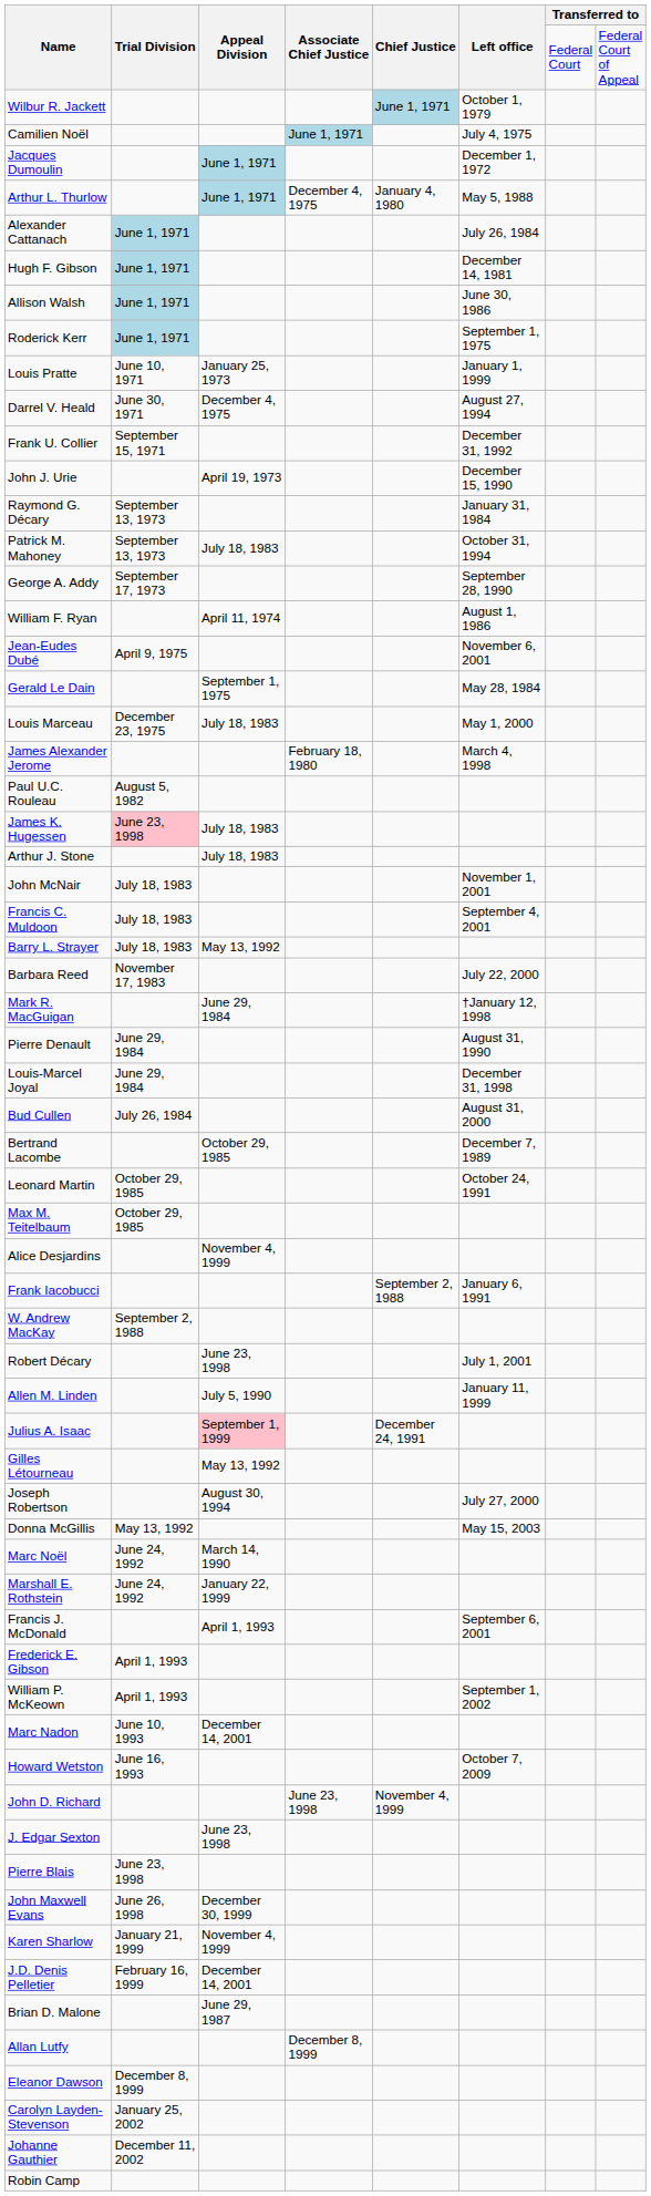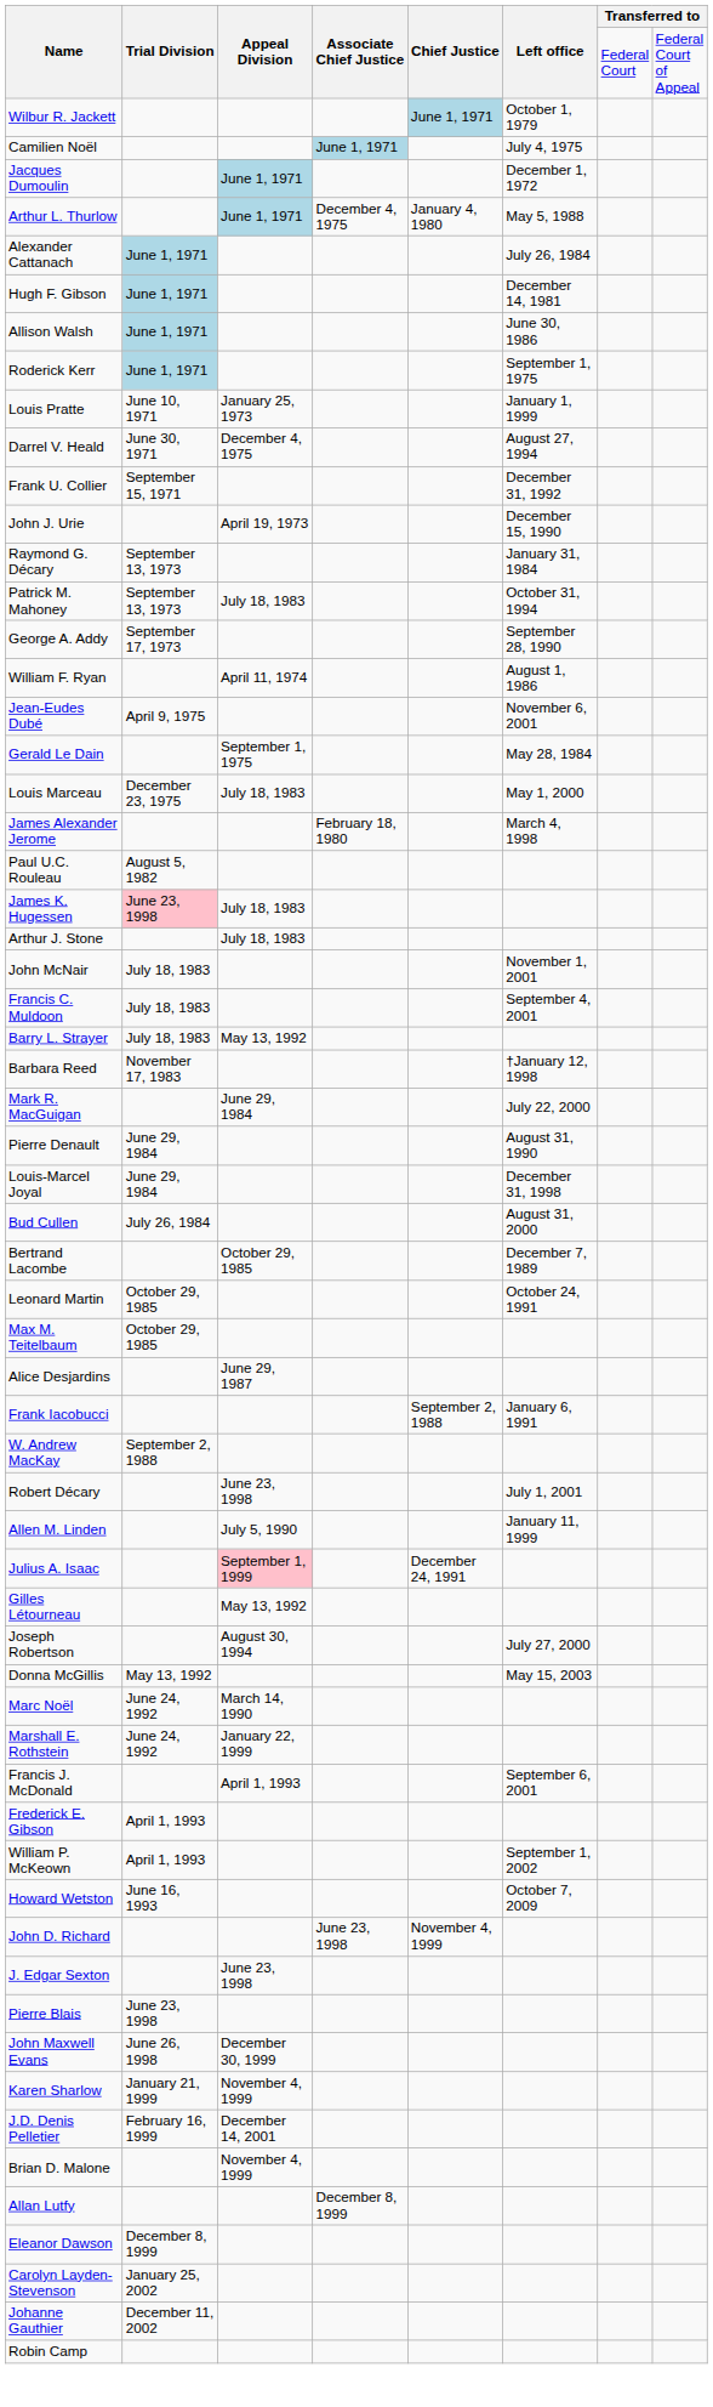 <table class="wikitable">
 <tr>
 <th width = 125 rowspan = 2>Name</th>
 <th width = 100 rowspan = 2>Trial Division</th>
 <th width = 100 rowspan = 2>Appeal Division</th>
 <th width = 100 rowspan = 2>Associate Chief Justice</th>
 <th width = 100 rowspan = 2>Chief Justice</th>
 <th width = 100 rowspan = 2>Left office</th>
 <th colspan = 2>Transferred to</th>
 </tr>
 <tr>
 <td width = 50><a href='#'>Federal Court</a></td>
 <td width = 50><a href='#'>Federal Court of Appeal</a></td>
 </tr>
 <tr>
 <td><a href='#'>Wilbur R. Jackett</a></td>
 <td></td>
 <td></td>
 <td></td>
 <td style="background:lightblue;">June 1, 1971</td>
 <td>October 1, 1979</td>
 <td></td>
 <td></td>
 </tr>
 <tr>
 <td>Camilien Noël</td>
 <td></td>
 <td></td>
 <td style="background:lightblue;">June 1, 1971</td>
 <td></td>
 <td>July 4, 1975</td>
 <td></td>
 <td></td>
 </tr>
 <tr>
 <td><a href='#'>Jacques Dumoulin</a></td>
 <td></td>
 <td style="background:lightblue;">June 1, 1971</td>
 <td></td>
 <td></td>
 <td>December 1, 1972</td>
 <td></td>
 <td></td>
 </tr>
 <tr>
 <td><a href='#'>Arthur L. Thurlow</a></td>
 <td></td>
 <td style="background:lightblue;">June 1, 1971</td>
 <td>December 4, 1975</td>
 <td>January 4, 1980</td>
 <td>May 5, 1988</td>
 <td></td>
 <td></td>
 </tr>
 <tr>
 <td>Alexander Cattanach</td>
 <td style="background:lightblue;">June 1, 1971</td>
 <td></td>
 <td></td>
 <td></td>
 <td>July 26, 1984</td>
 <td></td>
 <td></td>
 </tr>
 <tr>
 <td>Hugh F. Gibson</td>
 <td style="background:lightblue;">June 1, 1971</td>
 <td></td>
 <td></td>
 <td></td>
 <td>December 14, 1981</td>
 <td></td>
 <td></td>
 </tr>
 <tr>
 <td>Allison Walsh</td>
 <td style="background:lightblue;">June 1, 1971</td>
 <td></td>
 <td></td>
 <td></td>
 <td>June 30, 1986</td>
 <td></td>
 <td></td>
 </tr>
 <tr>
 <td>Roderick Kerr</td>
 <td style="background:lightblue;">June 1, 1971</td>
 <td></td>
 <td></td>
 <td></td>
 <td>September 1, 1975</td>
 <td></td>
 <td></td>
 </tr>
 <tr>
 <td>Louis Pratte</td>
 <td>June 10, 1971</td>
 <td>January 25, 1973</td>
 <td></td>
 <td></td>
 <td>January 1, 1999</td>
 <td></td>
 <td></td>
 </tr>
 <tr>
 <td>Darrel V. Heald</td>
 <td>June 30, 1971</td>
 <td>December 4, 1975</td>
 <td></td>
 <td></td>
 <td>August 27, 1994</td>
 <td></td>
 <td></td>
 </tr>
 <tr>
 <td>Frank U. Collier</td>
 <td>September 15, 1971</td>
 <td></td>
 <td></td>
 <td></td>
 <td>December 31, 1992</td>
 <td></td>
 <td></td>
 </tr>
 <tr>
 <td>John J. Urie</td>
 <td></td>
 <td>April 19, 1973</td>
 <td></td>
 <td></td>
 <td>December 15, 1990</td>
 <td></td>
 <td></td>
 </tr>
 <tr>
 <td>Raymond G. Décary</td>
 <td>September 13, 1973</td>
 <td></td>
 <td></td>
 <td></td>
 <td>January 31, 1984</td>
 <td></td>
 <td></td>
 </tr>
 <tr>
 <td>Patrick M. Mahoney</td>
 <td>September 13, 1973</td>
 <td>July 18, 1983</td>
 <td></td>
 <td></td>
 <td>October 31, 1994</td>
 <td></td>
 <td></td>
 </tr>
 <tr>
 <td>George A. Addy</td>
 <td>September 17, 1973</td>
 <td></td>
 <td></td>
 <td></td>
 <td>September 28, 1990</td>
 <td></td>
 <td></td>
 </tr>
 <tr>
 <td>William F. Ryan</td>
 <td></td>
 <td>April 11, 1974</td>
 <td></td>
 <td></td>
 <td>August 1, 1986</td>
 <td></td>
 <td></td>
 </tr>
 <tr>
 <td><a href='#'>Jean-Eudes Dubé</a></td>
 <td>April 9, 1975</td>
 <td></td>
 <td></td>
 <td></td>
 <td>November 6, 2001</td>
 <td></td>
 <td></td>
 </tr>
 <tr>
 <td><a href='#'>Gerald Le Dain</a></td>
 <td></td>
 <td>September 1, 1975</td>
 <td></td>
 <td></td>
 <td>May 28, 1984</td>
 <td></td>
 <td></td>
 </tr>
 <tr>
 <td>Louis Marceau</td>
 <td>December 23, 1975</td>
 <td>July 18, 1983</td>
 <td></td>
 <td></td>
 <td>May 1, 2000</td>
 <td></td>
 <td></td>
 </tr>
 <tr>
 <td><a href='#'>James Alexander Jerome</a></td>
 <td></td>
 <td></td>
 <td>February 18, 1980</td>
 <td></td>
 <td>March 4, 1998</td>
 <td></td>
 <td></td>
 </tr>
 <tr>
 <td>Paul U.C. Rouleau</td>
 <td>August 5, 1982</td>
 <td></td>
 <td></td>
 <td></td>
 <td></td>
 <td></td>
 <td></td>
 </tr>
 <tr>
 <td><a href='#'>James K. Hugessen</a></td>
 <td style="background:pink;">June 23, 1998</td>
 <td>July 18, 1983</td>
 <td></td>
 <td></td>
 <td></td>
 <td></td>
 <td></td>
 </tr>
 <tr>
 <td>Arthur J. Stone</td>
 <td></td>
 <td>July 18, 1983</td>
 <td></td>
 <td></td>
 <td></td>
 <td></td>
 <td></td>
 </tr>
 <tr>
 <td>John McNair</td>
 <td>July 18, 1983</td>
 <td></td>
 <td></td>
 <td></td>
 <td>November 1, 2001</td>
 <td></td>
 <td></td>
 </tr>
 <tr>
 <td><a href='#'>Francis C. Muldoon</a></td>
 <td>July 18, 1983</td>
 <td></td>
 <td></td>
 <td></td>
 <td>September 4, 2001</td>
 <td></td>
 <td></td>
 </tr>
 <tr>
 <td><a href='#'>Barry L. Strayer</a></td>
 <td>July 18, 1983</td>
 <td>May 13, 1992</td>
 <td></td>
 <td></td>
 <td></td>
 <td></td>
 <td></td>
 </tr>
 <tr>
 <td>Barbara Reed</td>
 <td>November 17, 1983</td>
 <td></td>
 <td></td>
 <td></td>
-<td>July 22, 2000</td>
+<td>†January 12, 1998</td>
 <td></td>
 <td></td>
 </tr>
 <tr>
 <td><a href='#'>Mark R. MacGuigan</a></td>
 <td></td>
 <td>June 29, 1984</td>
 <td></td>
 <td></td>
-<td>†January 12, 1998</td>
+<td>July 22, 2000</td>
 <td></td>
 <td></td>
 </tr>
 <tr>
 <td>Pierre Denault</td>
 <td>June 29, 1984</td>
 <td></td>
 <td></td>
 <td></td>
 <td>August 31, 1990</td>
 <td></td>
 <td></td>
 </tr>
 <tr>
 <td>Louis-Marcel Joyal</td>
 <td>June 29, 1984</td>
 <td></td>
 <td></td>
 <td></td>
 <td>December 31, 1998</td>
 <td></td>
 <td></td>
 </tr>
 <tr>
 <td><a href='#'>Bud Cullen</a></td>
 <td>July 26, 1984</td>
 <td></td>
 <td></td>
 <td></td>
 <td>August 31, 2000</td>
 <td></td>
 <td></td>
 </tr>
 <tr>
 <td>Bertrand Lacombe</td>
 <td></td>
 <td>October 29, 1985</td>
 <td></td>
 <td></td>
 <td>December 7, 1989</td>
 <td></td>
 <td></td>
 </tr>
 <tr>
 <td>Leonard Martin</td>
 <td>October 29, 1985</td>
 <td></td>
 <td></td>
 <td></td>
 <td>October 24, 1991</td>
 <td></td>
 <td></td>
 </tr>
 <tr>
 <td><a href='#'>Max M. Teitelbaum</a></td>
 <td>October 29, 1985</td>
 <td></td>
 <td></td>
 <td></td>
 <td></td>
 <td></td>
 <td></td>
 </tr>
 <tr>
 <td>Alice Desjardins</td>
 <td></td>
-<td>November 4, 1999</td>
+<td>June 29, 1987</td>
 <td></td>
 <td></td>
 <td></td>
 <td></td>
 <td></td>
 </tr>
 <tr>
 <td><a href='#'>Frank Iacobucci</a></td>
 <td></td>
 <td></td>
 <td></td>
 <td>September 2, 1988</td>
 <td>January 6, 1991</td>
 <td></td>
 <td></td>
 </tr>
 <tr>
 <td><a href='#'>W. Andrew MacKay</a></td>
 <td>September 2, 1988</td>
 <td></td>
 <td></td>
 <td></td>
 <td></td>
 <td></td>
 <td></td>
 </tr>
 <tr>
 <td>Robert Décary</td>
 <td></td>
 <td>June 23, 1998</td>
 <td></td>
 <td></td>
 <td>July 1, 2001</td>
 <td></td>
 <td></td>
 </tr>
 <tr>
 <td><a href='#'>Allen M. Linden</a></td>
 <td></td>
 <td>July 5, 1990</td>
 <td></td>
 <td></td>
 <td>January 11, 1999</td>
 <td></td>
 <td></td>
 </tr>
 <tr>
 <td><a href='#'>Julius A. Isaac</a></td>
 <td></td>
 <td style="background:pink;">September 1, 1999</td>
 <td></td>
 <td>December 24, 1991</td>
 <td></td>
 <td></td>
 <td></td>
 </tr>
 <tr>
 <td><a href='#'>Gilles Létourneau</a></td>
 <td></td>
 <td>May 13, 1992</td>
 <td></td>
 <td></td>
 <td></td>
 <td></td>
 <td></td>
 </tr>
 <tr>
 <td>Joseph Robertson</td>
 <td></td>
 <td>August 30, 1994</td>
 <td></td>
 <td></td>
 <td>July 27, 2000</td>
 <td></td>
 <td></td>
 </tr>
 <tr>
 <td>Donna McGillis</td>
 <td>May 13, 1992</td>
 <td></td>
 <td></td>
 <td></td>
 <td>May 15, 2003</td>
 <td></td>
 <td></td>
 </tr>
 <tr>
 <td><a href='#'>Marc Noël</a></td>
 <td>June 24, 1992</td>
 <td>March 14, 1990</td>
 <td></td>
 <td></td>
 <td></td>
 <td></td>
 <td></td>
 </tr>
 <tr>
 <td><a href='#'>Marshall E. Rothstein</a></td>
 <td>June 24, 1992</td>
 <td>January 22, 1999</td>
 <td></td>
 <td></td>
 <td></td>
 <td></td>
 <td></td>
 </tr>
 <tr>
 <td>Francis J. McDonald</td>
 <td></td>
 <td>April 1, 1993</td>
 <td></td>
 <td></td>
 <td>September 6, 2001</td>
 <td></td>
 <td></td>
 </tr>
 <tr>
 <td><a href='#'>Frederick E. Gibson</a></td>
 <td>April 1, 1993</td>
 <td></td>
 <td></td>
 <td></td>
 <td></td>
 <td></td>
 <td></td>
 </tr>
 <tr>
 <td>William P. McKeown</td>
 <td>April 1, 1993</td>
 <td></td>
 <td></td>
 <td></td>
 <td>September 1, 2002</td>
 <td></td>
 <td></td>
 </tr>
 <tr>
-<td><a href='#'>Marc Nadon</a></td>
-<td>June 10, 1993</td>
-<td>December 14, 2001</td>
-<td></td>
-<td></td>
-<td></td>
-<td></td>
-<td></td>
-</tr>
-<tr>
 <td><a href='#'>Howard Wetston</a></td>
 <td>June 16, 1993</td>
 <td></td>
 <td></td>
 <td></td>
 <td>October 7, 2009</td>
 <td></td>
 <td></td>
 </tr>
 <tr>
 <td><a href='#'>John D. Richard</a></td>
 <td></td>
 <td></td>
 <td>June 23, 1998</td>
 <td>November 4, 1999</td>
 <td></td>
 <td></td>
 <td></td>
 </tr>
 <tr>
 <td><a href='#'>J. Edgar Sexton</a></td>
 <td></td>
 <td>June 23, 1998</td>
 <td></td>
 <td></td>
 <td></td>
 <td></td>
 <td></td>
 </tr>
 <tr>
 <td><a href='#'>Pierre Blais</a></td>
 <td>June 23, 1998</td>
 <td></td>
 <td></td>
 <td></td>
 <td></td>
 <td></td>
 <td></td>
 </tr>
 <tr>
 <td><a href='#'>John Maxwell Evans</a></td>
 <td>June 26, 1998</td>
 <td>December 30, 1999</td>
 <td></td>
 <td></td>
 <td></td>
 <td></td>
 <td></td>
 </tr>
 <tr>
 <td><a href='#'>Karen Sharlow</a></td>
 <td>January 21, 1999</td>
 <td>November 4, 1999</td>
 <td></td>
 <td></td>
 <td></td>
 <td></td>
 <td></td>
 </tr>
 <tr>
 <td><a href='#'>J.D. Denis Pelletier</a></td>
 <td>February 16, 1999</td>
 <td>December 14, 2001</td>
 <td></td>
 <td></td>
 <td></td>
 <td></td>
 <td></td>
 </tr>
 <tr>
 <td>Brian D. Malone</td>
 <td></td>
-<td>June 29, 1987</td>
+<td>November 4, 1999</td>
 <td></td>
 <td></td>
 <td></td>
 <td></td>
 <td></td>
 </tr>
 <tr>
 <td><a href='#'>Allan Lutfy</a></td>
 <td></td>
 <td></td>
 <td>December 8, 1999</td>
 <td></td>
 <td></td>
 <td></td>
 <td></td>
 </tr>
 <tr>
 <td><a href='#'>Eleanor Dawson</a></td>
 <td>December 8, 1999</td>
 <td></td>
 <td></td>
 <td></td>
 <td></td>
 <td></td>
 <td></td>
 </tr>
 <tr>
 <td><a href='#'>Carolyn Layden-Stevenson</a></td>
 <td>January 25, 2002</td>
 <td></td>
 <td></td>
 <td></td>
 <td></td>
 <td></td>
 <td></td>
 </tr>
 <tr>
 <td><a href='#'>Johanne Gauthier</a></td>
 <td>December 11, 2002</td>
 <td></td>
 <td></td>
 <td></td>
 <td></td>
 <td></td>
 <td></td>
 </tr>
 <tr>
 <td>Robin Camp </td>
 <td></td>
 <td></td>
 <td></td>
 <td></td>
 <td></td>
 <td></td>
 <td></td>
 </tr>
 </table>
